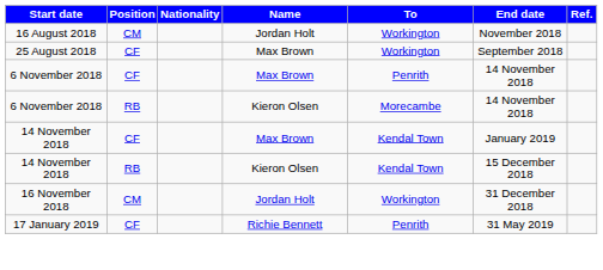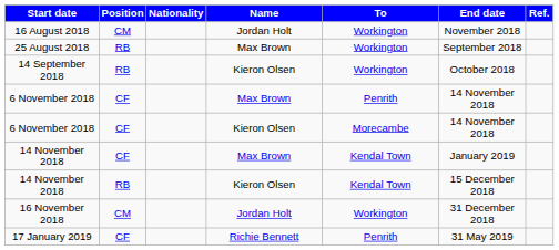 <table class="wikitable"  style="text-align:center; font-size:90%; ">
 <tr>
 <th style="background:blue; color:white; width:120px;">Start date</th>
 <th style="background:blue; color:white; width:50px;">Position</th>
 <th style="background:blue; color:white; width:50px;">Nationality</th>
 <th style="background:blue; color:white; width:150px;">Name</th>
 <th style="background:blue; color:white; width:150px;">To</th>
 <th style="background:blue; color:white; width:110px;">End date</th>
 <th style="background:blue; color:white; width:30px;">Ref.</th>
 </tr>
 <tr>
 <td>16 August 2018</td>
 <td><a href='#'>CM</a></td>
 <td></td>
 <td>Jordan Holt</td>
 <td> <a href='#'>Workington</a></td>
 <td>November 2018</td>
 <td></td>
 </tr>
 <tr>
 <td>25 August 2018</td>
-<td><a href='#'>CF</a></td>
+<td><a href='#'>RB</a></td>
 <td></td>
 <td>Max Brown</td>
 <td> <a href='#'>Workington</a></td>
 <td>September 2018</td>
+<td></td>
+</tr>
+<tr>
+<td>14 September 2018</td>
+<td><a href='#'>RB</a></td>
+<td></td>
+<td>Kieron Olsen</td>
+<td> <a href='#'>Workington</a></td>
+<td>October 2018</td>
 <td></td>
 </tr>
 <tr>
 <td>6 November 2018</td>
 <td><a href='#'>CF</a></td>
 <td></td>
 <td><a href='#'>Max Brown</a></td>
 <td> <a href='#'>Penrith</a></td>
 <td>14 November 2018</td>
 <td></td>
 </tr>
 <tr>
 <td>6 November 2018</td>
-<td><a href='#'>RB</a></td>
+<td><a href='#'>CF</a></td>
 <td></td>
 <td>Kieron Olsen</td>
 <td> <a href='#'>Morecambe</a></td>
 <td>14 November 2018</td>
 <td></td>
 </tr>
 <tr>
 <td>14 November 2018</td>
 <td><a href='#'>CF</a></td>
 <td></td>
 <td><a href='#'>Max Brown</a></td>
 <td> <a href='#'>Kendal Town</a></td>
 <td>January 2019</td>
 <td></td>
 </tr>
 <tr>
 <td>14 November 2018</td>
 <td><a href='#'>RB</a></td>
 <td></td>
 <td>Kieron Olsen</td>
 <td> <a href='#'>Kendal Town</a></td>
 <td>15 December 2018</td>
 <td></td>
 </tr>
 <tr>
 <td>16 November 2018</td>
 <td><a href='#'>CM</a></td>
 <td></td>
 <td><a href='#'>Jordan Holt</a></td>
 <td> <a href='#'>Workington</a></td>
 <td>31 December 2018</td>
 <td></td>
 </tr>
 <tr>
 <td>17 January 2019</td>
 <td><a href='#'>CF</a></td>
 <td></td>
 <td><a href='#'>Richie Bennett</a></td>
 <td> <a href='#'>Penrith</a></td>
 <td>31 May 2019</td>
 <td></td>
 </tr>
 </table>
